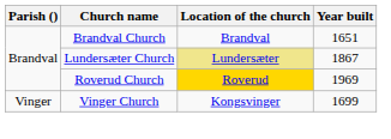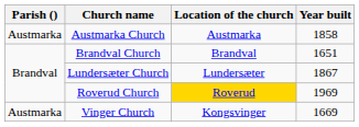 <table class="wikitable" style="text-align:center">
 <tr>
 <th>Parish ()</th>
 <th>Church name</th>
 <th>Location of the church</th>
 <th>Year built</th>
+</tr>
+<tr>
+<td rowspan="1">Austmarka</td>
+<td><a href='#'>Austmarka Church</a></td>
+<td><a href='#'>Austmarka</a></td>
+<td>1858</td>
 </tr>
 <tr>
 <td rowspan="3">Brandval</td>
 <td><a href='#'>Brandval Church</a></td>
 <td><a href='#'>Brandval</a></td>
 <td>1651</td>
 </tr>
 <tr>
 <td><a href='#'>Lundersæter Church</a></td>
-<td style="background: khaki;"><a href='#'>Lundersæter</a></td>
+<td><a href='#'>Lundersæter</a></td>
 <td>1867</td>
 </tr>
 <tr>
 <td><a href='#'>Roverud Church</a></td>
 <td style="background: gold;"><a href='#'>Roverud</a></td>
 <td>1969</td>
 </tr>
 <tr>
-<td rowspan="1">Vinger</td>
+<td rowspan="1">Austmarka</td>
 <td><a href='#'>Vinger Church</a></td>
 <td><a href='#'>Kongsvinger</a></td>
-<td>1699</td>
+<td>1669</td>
 </tr>
 </table>
